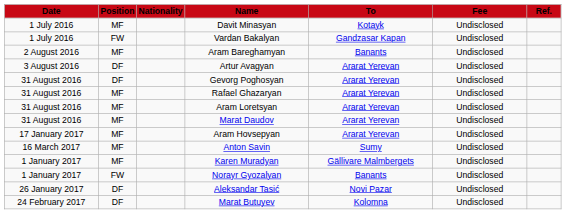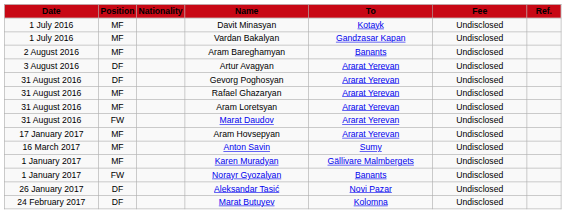 <table class="wikitable"  style="text-align:center; font-size:90%; ">
 <tr>
 <th style="background:#C80815; color:black; width:150px;">Date</th>
 <th style="background:#C80815; color:black; width:50px;">Position</th>
 <th style="background:#C80815; color:black; width:50px;">Nationality</th>
 <th style="background:#C80815; color:black; width:200px;">Name</th>
 <th style="background:#C80815; color:black; width:200px;">To</th>
 <th style="background:#C80815; color:black; width:150px;">Fee</th>
 <th style="background:#C80815; color:black; width:50px;">Ref.</th>
 </tr>
 <tr>
 <td>1 July 2016</td>
 <td>MF</td>
 <td></td>
 <td>Davit Minasyan</td>
 <td><a href='#'>Kotayk</a></td>
 <td>Undisclosed</td>
 <td></td>
 </tr>
 <tr>
 <td>1 July 2016</td>
-<td>FW</td>
+<td>MF</td>
 <td></td>
 <td>Vardan Bakalyan</td>
 <td><a href='#'>Gandzasar Kapan</a></td>
 <td>Undisclosed</td>
 <td></td>
 </tr>
 <tr>
 <td>2 August 2016</td>
 <td>MF</td>
 <td></td>
 <td>Aram Bareghamyan</td>
 <td><a href='#'>Banants</a></td>
 <td>Undisclosed</td>
 <td></td>
 </tr>
 <tr>
 <td>3 August 2016</td>
 <td>DF</td>
 <td></td>
 <td>Artur Avagyan</td>
 <td><a href='#'>Ararat Yerevan</a></td>
 <td>Undisclosed</td>
 <td></td>
 </tr>
 <tr>
 <td>31 August 2016</td>
 <td>DF</td>
 <td></td>
 <td>Gevorg Poghosyan</td>
 <td><a href='#'>Ararat Yerevan</a></td>
 <td>Undisclosed</td>
 <td></td>
 </tr>
 <tr>
 <td>31 August 2016</td>
 <td>MF</td>
 <td></td>
 <td>Rafael Ghazaryan</td>
 <td><a href='#'>Ararat Yerevan</a></td>
 <td>Undisclosed</td>
 <td></td>
 </tr>
 <tr>
 <td>31 August 2016</td>
 <td>MF</td>
 <td></td>
 <td>Aram Loretsyan</td>
 <td><a href='#'>Ararat Yerevan</a></td>
 <td>Undisclosed</td>
 <td></td>
 </tr>
 <tr>
 <td>31 August 2016</td>
-<td>MF</td>
+<td>FW</td>
 <td></td>
 <td><a href='#'>Marat Daudov</a></td>
 <td><a href='#'>Ararat Yerevan</a></td>
 <td>Undisclosed</td>
 <td></td>
 </tr>
 <tr>
 <td>17 January 2017</td>
 <td>MF</td>
 <td></td>
 <td>Aram Hovsepyan</td>
 <td><a href='#'>Ararat Yerevan</a></td>
 <td>Undisclosed</td>
 <td></td>
 </tr>
 <tr>
 <td>16 March 2017</td>
 <td>MF</td>
 <td></td>
 <td><a href='#'>Anton Savin</a></td>
 <td><a href='#'>Sumy</a></td>
 <td>Undisclosed</td>
 <td></td>
 </tr>
 <tr>
 <td>1 January 2017</td>
 <td>MF</td>
 <td></td>
 <td><a href='#'>Karen Muradyan</a></td>
 <td><a href='#'>Gällivare Malmbergets</a></td>
 <td>Undisclosed</td>
 <td></td>
 </tr>
 <tr>
 <td>1 January 2017</td>
 <td>FW</td>
 <td></td>
 <td><a href='#'>Norayr Gyozalyan</a></td>
 <td><a href='#'>Banants</a></td>
 <td>Undisclosed</td>
 <td></td>
 </tr>
 <tr>
 <td>26 January 2017</td>
 <td>DF</td>
 <td></td>
 <td><a href='#'>Aleksandar Tasić</a></td>
 <td><a href='#'>Novi Pazar</a></td>
 <td>Undisclosed</td>
 <td></td>
 </tr>
 <tr>
 <td>24 February 2017</td>
 <td>DF</td>
 <td></td>
 <td><a href='#'>Marat Butuyev</a></td>
 <td><a href='#'>Kolomna</a></td>
 <td>Undisclosed</td>
 <td></td>
 </tr>
 </table>
